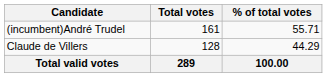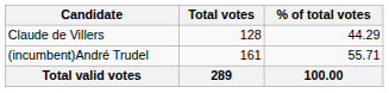 <table style="width:475px;" class="wikitable">
 <tr bgcolor="#EEEEEE">
 <th align="left">Candidate</th>
 <th align="right">Total votes</th>
 <th align="right">% of total votes</th>
 </tr>
 <tr>
+<td align="left">Claude de Villers</td>
+<td align="right">128</td>
+<td align="right">44.29</td>
+</tr>
+<tr>
 <td align="left">(incumbent)André Trudel</td>
 <td align="right">161</td>
 <td align="right">55.71</td>
-</tr>
-<tr>
-<td align="left">Claude de Villers</td>
-<td align="right">128</td>
-<td align="right">44.29</td>
 </tr>
 <tr bgcolor="#EEEEEE">
 <th align="left">Total valid votes</th>
 <th align="right">289</th>
 <th align="right">100.00</th>
 </tr>
 </table>
